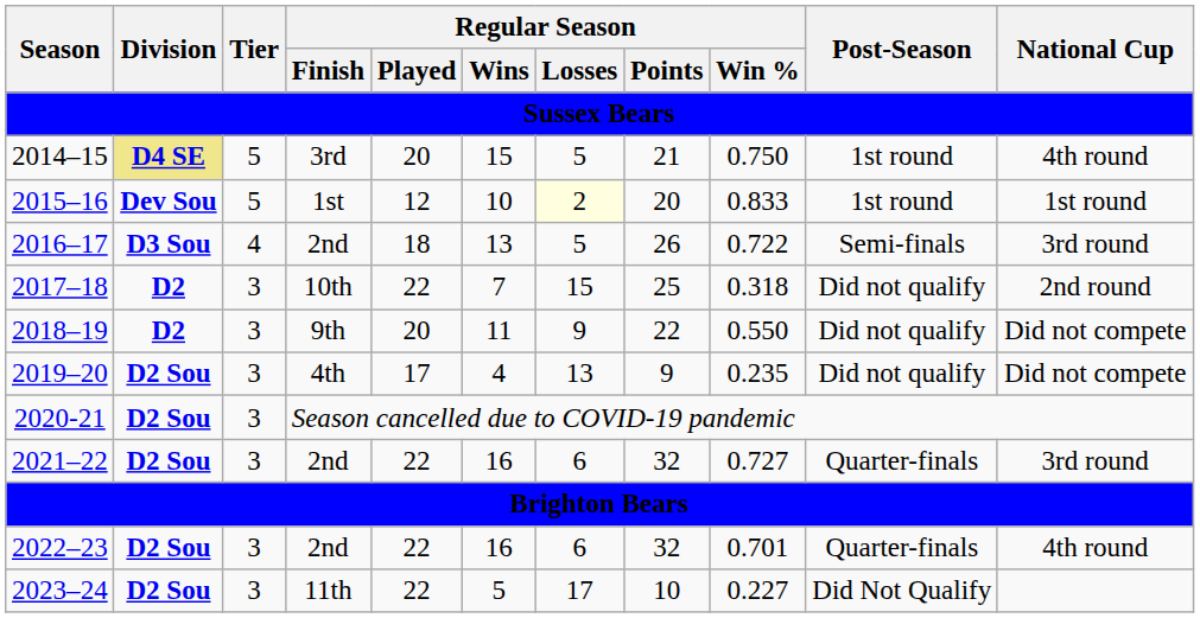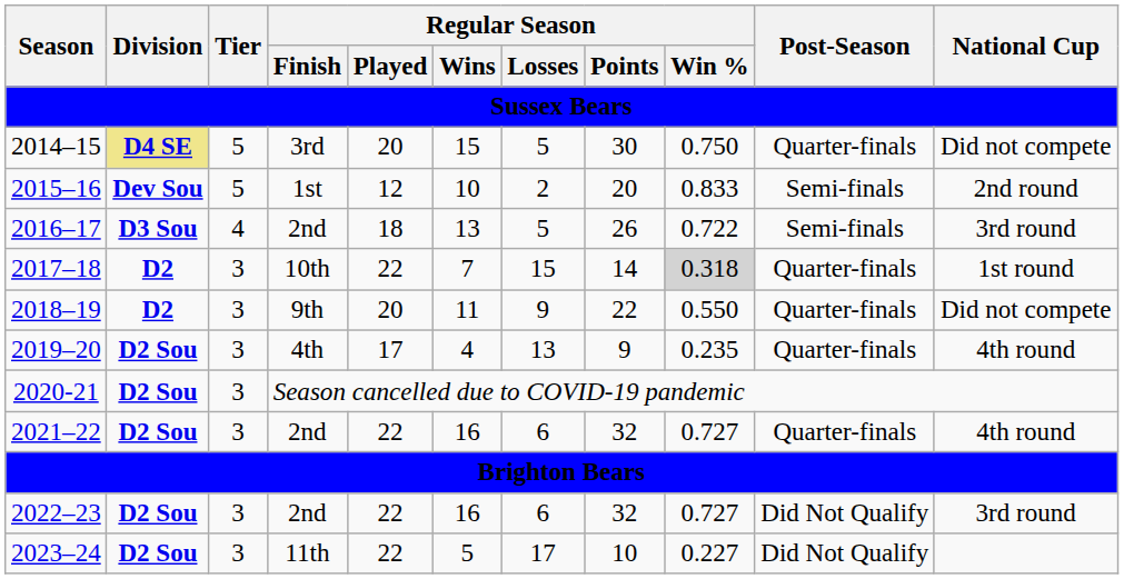 <table class="wikitable" style="font-size:100%;">
 <tr bgcolor="#efefef">
 <th rowspan="2">Season</th>
 <th rowspan="2">Division</th>
 <th rowspan="2">Tier</th>
 <th colspan="6">Regular Season</th>
 <th rowspan="2">Post-Season</th>
 <th rowspan="2">National Cup</th>
 </tr>
 <tr>
 <th>Finish</th>
 <th>Played</th>
 <th>Wins</th>
 <th>Losses</th>
 <th>Points</th>
 <th>Win %</th>
 </tr>
 <tr>
 <td colspan="13" align=center bgcolor="blue"><span><strong>Sussex Bears</strong></span></td>
 </tr>
 <tr>
 <td style="text-align:center;">2014–15</td>
 <td style="background: khaki; text-align:center;"><strong><a href='#'>D4 SE</a></strong></td>
 <td style="text-align:center;">5</td>
 <td style="text-align:center;">3rd</td>
 <td style="text-align:center;">20</td>
 <td style="text-align:center;">15</td>
 <td style="text-align:center;">5</td>
-<td style="text-align:center;">21</td>
+<td style="text-align:center;">30</td>
 <td style="text-align:center;">0.750</td>
-<td style="text-align:center;">1st round</td>
-<td style="text-align:center;">4th round</td>
+<td style="text-align:center;">Quarter-finals</td>
+<td style="text-align:center;">Did not compete</td>
 </tr>
 <tr>
 <td style="text-align:center;"><a href='#'>2015–16</a></td>
 <td style="text-align:center;"><strong><a href='#'>Dev Sou</a></strong></td>
 <td style="text-align:center;">5</td>
 <td style="text-align:center;">1st</td>
 <td style="text-align:center;">12</td>
 <td style="text-align:center;">10</td>
-<td style="background: lightyellow; text-align:center;">2</td>
+<td style="text-align:center;">2</td>
 <td style="text-align:center;">20</td>
 <td style="text-align:center;">0.833</td>
-<td style="text-align:center;">1st round</td>
-<td style="text-align:center;">1st round</td>
+<td style="text-align:center;">Semi-finals</td>
+<td style="text-align:center;">2nd round</td>
 </tr>
 <tr>
 <td style="text-align:center;"><a href='#'>2016–17</a></td>
 <td style="text-align:center;"><strong><a href='#'>D3 Sou</a></strong></td>
 <td style="text-align:center;">4</td>
 <td style="text-align:center;">2nd</td>
 <td style="text-align:center;">18</td>
 <td style="text-align:center;">13</td>
 <td style="text-align:center;">5</td>
 <td style="text-align:center;">26</td>
 <td style="text-align:center;">0.722</td>
 <td style="text-align:center;">Semi-finals</td>
 <td style="text-align:center;">3rd round</td>
 </tr>
 <tr>
 <td style="text-align:center;"><a href='#'>2017–18</a></td>
 <td style="text-align:center;"><strong><a href='#'>D2</a></strong></td>
 <td style="text-align:center;">3</td>
 <td style="text-align:center;">10th</td>
 <td style="text-align:center;">22</td>
 <td style="text-align:center;">7</td>
 <td style="text-align:center;">15</td>
-<td style="text-align:center;">25</td>
-<td style="text-align:center;">0.318</td>
-<td style="text-align:center;">Did not qualify</td>
-<td style="text-align:center;">2nd round</td>
+<td style="text-align:center;">14</td>
+<td style="background: lightgrey; text-align:center;">0.318</td>
+<td style="text-align:center;">Quarter-finals</td>
+<td style="text-align:center;">1st round</td>
 </tr>
 <tr>
 <td style="text-align:center;"><a href='#'>2018–19</a></td>
 <td style="text-align:center;"><strong><a href='#'>D2</a></strong></td>
 <td style="text-align:center;">3</td>
 <td style="text-align:center;">9th</td>
 <td style="text-align:center;">20</td>
 <td style="text-align:center;">11</td>
 <td style="text-align:center;">9</td>
 <td style="text-align:center;">22</td>
 <td style="text-align:center;">0.550</td>
-<td style="text-align:center;">Did not qualify</td>
+<td style="text-align:center;">Quarter-finals</td>
 <td style="text-align:center;">Did not compete</td>
 </tr>
 <tr>
 <td style="text-align:center;"><a href='#'>2019–20</a></td>
 <td style="text-align:center;"><strong><a href='#'>D2 Sou</a></strong></td>
 <td style="text-align:center;">3</td>
 <td style="text-align:center;">4th</td>
 <td style="text-align:center;">17</td>
 <td style="text-align:center;">4</td>
 <td style="text-align:center;">13</td>
 <td style="text-align:center;">9</td>
 <td style="text-align:center;">0.235</td>
-<td style="text-align:center;">Did not qualify</td>
-<td style="text-align:center;">Did not compete</td>
+<td style="text-align:center;">Quarter-finals</td>
+<td style="text-align:center;">4th round</td>
 </tr>
 <tr>
 <td style="text-align:center;"><a href='#'>2020-21</a></td>
 <td style="text-align:center;"><strong><a href='#'>D2 Sou</a></strong></td>
 <td style="text-align:center;">3</td>
 <td colspan=8><em>Season cancelled due to COVID-19 pandemic</em></td>
 </tr>
 <tr>
 <td style="text-align:center;"><a href='#'>2021–22</a></td>
 <td style="text-align:center;"><strong><a href='#'>D2 Sou</a></strong></td>
 <td style="text-align:center;">3</td>
 <td style="text-align:center;">2nd</td>
 <td style="text-align:center;">22</td>
 <td style="text-align:center;">16</td>
 <td style="text-align:center;">6</td>
 <td style="text-align:center;">32</td>
 <td style="text-align:center;">0.727</td>
 <td style="text-align:center;">Quarter-finals</td>
-<td style="text-align:center;">3rd round</td>
+<td style="text-align:center;">4th round</td>
 </tr>
 <tr>
 <td colspan="13" align=center bgcolor="blue"><span><strong>Brighton Bears</strong></span></td>
 </tr>
 <tr>
 <td style="text-align:center;"><a href='#'>2022–23</a></td>
 <td style="text-align:center;"><strong><a href='#'>D2 Sou</a></strong></td>
 <td style="text-align:center;">3</td>
 <td style="text-align:center;">2nd</td>
 <td style="text-align:center;">22</td>
 <td style="text-align:center;">16</td>
 <td style="text-align:center;">6</td>
 <td style="text-align:center;">32</td>
-<td style="text-align:center;">0.701</td>
-<td style="text-align:center;">Quarter-finals</td>
-<td style="text-align:center;">4th round</td>
+<td style="text-align:center;">0.727</td>
+<td style="text-align:center;">Did Not Qualify</td>
+<td style="text-align:center;">3rd round</td>
 </tr>
 <tr>
 <td style="text-align:center;"><a href='#'>2023–24</a></td>
 <td style="text-align:center;"><strong><a href='#'>D2 Sou</a></strong></td>
 <td style="text-align:center;">3</td>
 <td style="text-align:center;">11th</td>
 <td style="text-align:center;">22</td>
 <td style="text-align:center;">5</td>
 <td style="text-align:center;">17</td>
 <td style="text-align:center;">10</td>
 <td style="text-align:center;">0.227</td>
 <td style="text-align:center;">Did Not Qualify</td>
 <td style="text-align:center;"></td>
 </tr>
 </table>
